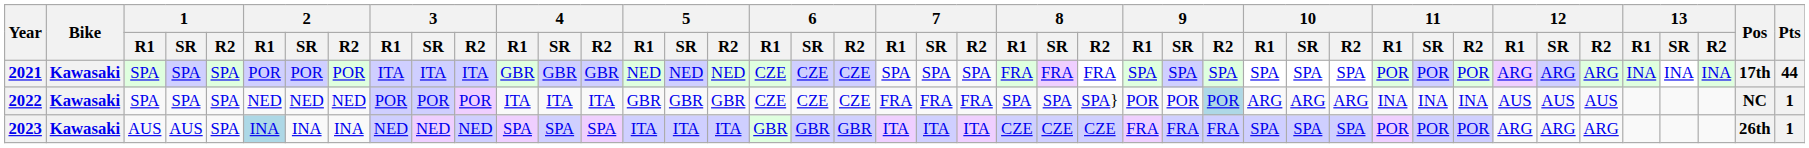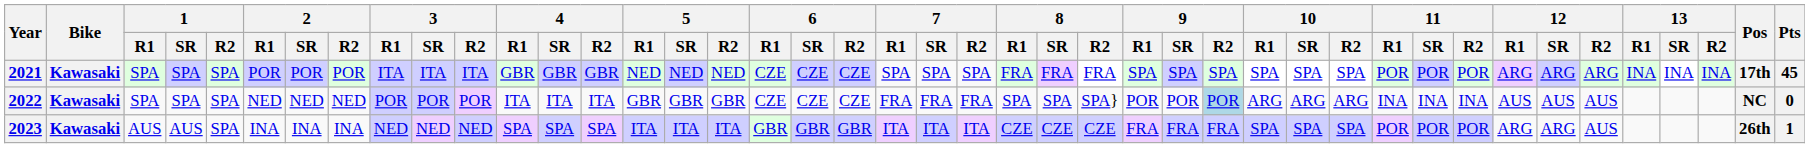 <table class="wikitable" style="text-align:center; font-size:90%">
 <tr>
 <th valign="middle" rowspan=2>Year</th>
 <th valign="middle" rowspan=2>Bike</th>
 <th colspan=3>1</th>
 <th colspan=3>2</th>
 <th colspan=3>3</th>
 <th colspan=3>4</th>
 <th colspan=3>5</th>
 <th colspan=3>6</th>
 <th colspan=3>7</th>
 <th colspan=3>8</th>
 <th colspan=3>9</th>
 <th colspan=3>10</th>
 <th colspan=3>11</th>
 <th colspan=3>12</th>
 <th colspan=3>13</th>
 <th rowspan=2>Pos</th>
 <th rowspan=2>Pts</th>
 </tr>
 <tr>
 <th>R1</th>
 <th>SR</th>
 <th>R2</th>
 <th>R1</th>
 <th>SR</th>
 <th>R2</th>
 <th>R1</th>
 <th>SR</th>
 <th>R2</th>
 <th>R1</th>
 <th>SR</th>
 <th>R2</th>
 <th>R1</th>
 <th>SR</th>
 <th>R2</th>
 <th>R1</th>
 <th>SR</th>
 <th>R2</th>
 <th>R1</th>
 <th>SR</th>
 <th>R2</th>
 <th>R1</th>
 <th>SR</th>
 <th>R2</th>
 <th>R1</th>
 <th>SR</th>
 <th>R2</th>
 <th>R1</th>
 <th>SR</th>
 <th>R2</th>
 <th>R1</th>
 <th>SR</th>
 <th>R2</th>
 <th>R1</th>
 <th>SR</th>
 <th>R2</th>
 <th>R1</th>
 <th>SR</th>
 <th>R2</th>
 </tr>
 <tr>
 <th><a href='#'>2021</a></th>
 <th><a href='#'>Kawasaki</a></th>
 <td style="background:#dfffdf;"><a href='#'>SPA</a><br></td>
 <td style="background:#cfcfff;"><a href='#'>SPA</a><br></td>
 <td style="background:#dfffdf;"><a href='#'>SPA</a><br></td>
 <td style="background:#cfcfff;"><a href='#'>POR</a><br></td>
 <td style="background:#cfcfff;"><a href='#'>POR</a><br></td>
 <td style="background:#dfffdf;"><a href='#'>POR</a><br></td>
 <td style="background:#cfcfff;"><a href='#'>ITA</a><br></td>
 <td style="background:#cfcfff;"><a href='#'>ITA</a><br></td>
 <td style="background:#cfcfff;"><a href='#'>ITA</a><br></td>
 <td style="background:#dfffdf;"><a href='#'>GBR</a><br></td>
 <td style="background:#cfcfff;"><a href='#'>GBR</a><br></td>
 <td style="background:#cfcfff;"><a href='#'>GBR</a><br></td>
 <td style="background:#dfffdf;"><a href='#'>NED</a><br></td>
 <td style="background:#cfcfff;"><a href='#'>NED</a><br></td>
 <td style="background:#dfffdf;"><a href='#'>NED</a><br></td>
 <td style="background:#dfffdf;"><a href='#'>CZE</a><br></td>
 <td style="background:#cfcfff;"><a href='#'>CZE</a><br></td>
 <td style="background:#cfcfff;"><a href='#'>CZE</a><br></td>
 <td><a href='#'>SPA</a></td>
 <td><a href='#'>SPA</a></td>
 <td><a href='#'>SPA</a></td>
 <td style="background:#dfffdf;"><a href='#'>FRA</a><br></td>
 <td style="background:#efcfff;"><a href='#'>FRA</a><br></td>
 <td style="background:#ffffff;"><a href='#'>FRA</a><br></td>
 <td style="background:#dfffdf;"><a href='#'>SPA</a><br></td>
 <td style="background:#cfcfff;"><a href='#'>SPA</a><br></td>
 <td style="background:#dfffdf;"><a href='#'>SPA</a><br></td>
 <td style="background:#ffffff;"><a href='#'>SPA</a><br></td>
 <td style="background:#ffffff;"><a href='#'>SPA</a><br></td>
 <td style="background:#ffffff;"><a href='#'>SPA</a><br></td>
 <td style="background:#dfffdf;"><a href='#'>POR</a><br></td>
 <td style="background:#cfcfff;"><a href='#'>POR</a><br></td>
 <td style="background:#dfffdf;"><a href='#'>POR</a><br></td>
 <td style="background:#efcfff;"><a href='#'>ARG</a><br></td>
 <td style="background:#cfcfff;"><a href='#'>ARG</a><br></td>
 <td style="background:#dfffdf;"><a href='#'>ARG</a><br></td>
 <td style="background:#dfffdf;"><a href='#'>INA</a><br></td>
 <td style="background:#ffffff;"><a href='#'>INA</a><br></td>
 <td style="background:#dfffdf;"><a href='#'>INA</a><br></td>
 <th>17th</th>
-<th>44</th>
+<th>45</th>
 </tr>
 <tr>
 <th><a href='#'>2022</a></th>
 <th><a href='#'>Kawasaki</a></th>
 <td><a href='#'>SPA</a></td>
 <td><a href='#'>SPA</a></td>
 <td><a href='#'>SPA</a></td>
 <td><a href='#'>NED</a></td>
 <td><a href='#'>NED</a></td>
 <td><a href='#'>NED</a></td>
 <td style="background:#cfcfff;"><a href='#'>POR</a><br></td>
 <td style="background:#cfcfff;"><a href='#'>POR</a><br></td>
 <td style="background:#efcfff;"><a href='#'>POR</a><br></td>
 <td><a href='#'>ITA</a></td>
 <td><a href='#'>ITA</a></td>
 <td><a href='#'>ITA</a></td>
 <td><a href='#'>GBR</a></td>
 <td><a href='#'>GBR</a></td>
 <td><a href='#'>GBR</a></td>
 <td><a href='#'>CZE</a></td>
 <td><a href='#'>CZE</a></td>
 <td><a href='#'>CZE</a></td>
 <td><a href='#'>FRA</a></td>
 <td><a href='#'>FRA</a></td>
 <td><a href='#'>FRA</a></td>
 <td><a href='#'>SPA</a></td>
 <td><a href='#'>SPA</a></td>
 <td><a href='#'>SPA</a>}</td>
 <td><a href='#'>POR</a></td>
 <td><a href='#'>POR</a></td>
 <td style="background: lightblue;"><a href='#'>POR</a></td>
 <td><a href='#'>ARG</a></td>
 <td><a href='#'>ARG</a></td>
 <td><a href='#'>ARG</a></td>
 <td><a href='#'>INA</a></td>
 <td><a href='#'>INA</a></td>
 <td><a href='#'>INA</a></td>
 <td><a href='#'>AUS</a></td>
 <td><a href='#'>AUS</a></td>
 <td><a href='#'>AUS</a></td>
 <td></td>
 <td></td>
 <td></td>
 <th>NC</th>
-<th>1</th>
+<th>0</th>
 </tr>
 <tr>
 <th><a href='#'>2023</a></th>
 <th><a href='#'>Kawasaki</a></th>
 <td><a href='#'>AUS</a></td>
 <td><a href='#'>AUS</a></td>
 <td><a href='#'>SPA</a></td>
-<td style="background: lightblue;"><a href='#'>INA</a></td>
+<td><a href='#'>INA</a></td>
 <td><a href='#'>INA</a></td>
 <td><a href='#'>INA</a></td>
 <td style="background:#cfcfff;"><a href='#'>NED</a><br></td>
 <td style="background:#efcfff;"><a href='#'>NED</a><br></td>
 <td style="background:#cfcfff;"><a href='#'>NED</a><br></td>
 <td style="background:#efcfff;"><a href='#'>SPA</a><br></td>
 <td style="background:#cfcfff;"><a href='#'>SPA</a><br></td>
 <td style="background:#efcfff;"><a href='#'>SPA</a><br></td>
 <td style="background:#cfcfff;"><a href='#'>ITA</a><br></td>
 <td style="background:#cfcfff;"><a href='#'>ITA</a><br></td>
 <td style="background:#cfcfff;"><a href='#'>ITA</a><br></td>
 <td style="background:#dfffdf;"><a href='#'>GBR</a><br></td>
 <td style="background:#cfcfff;"><a href='#'>GBR</a><br></td>
 <td style="background:#cfcfff;"><a href='#'>GBR</a><br></td>
 <td style="background:#efcfff;"><a href='#'>ITA</a><br></td>
 <td style="background:#cfcfff;"><a href='#'>ITA</a><br></td>
 <td style="background:#efcfff;"><a href='#'>ITA</a><br></td>
 <td style="background:#cfcfff;"><a href='#'>CZE</a><br></td>
 <td style="background:#cfcfff;"><a href='#'>CZE</a><br></td>
 <td style="background:#cfcfff;"><a href='#'>CZE</a><br></td>
 <td style="background:#efcfff;"><a href='#'>FRA</a><br></td>
 <td style="background:#cfcfff;"><a href='#'>FRA</a><br></td>
 <td style="background:#cfcfff;"><a href='#'>FRA</a><br></td>
 <td style="background:#cfcfff;"><a href='#'>SPA</a><br></td>
 <td style="background:#cfcfff;"><a href='#'>SPA</a><br></td>
 <td style="background:#cfcfff;"><a href='#'>SPA</a><br></td>
 <td style="background:#efcfff;"><a href='#'>POR</a><br></td>
 <td style="background:#cfcfff;"><a href='#'>POR</a><br></td>
 <td style="background:#cfcfff;"><a href='#'>POR</a><br></td>
 <td><a href='#'>ARG</a></td>
 <td><a href='#'>ARG</a></td>
-<td><a href='#'>ARG</a></td>
+<td><a href='#'>AUS</a></td>
 <td></td>
 <td></td>
 <td></td>
 <th>26th</th>
 <th>1</th>
 </tr>
 </table>
